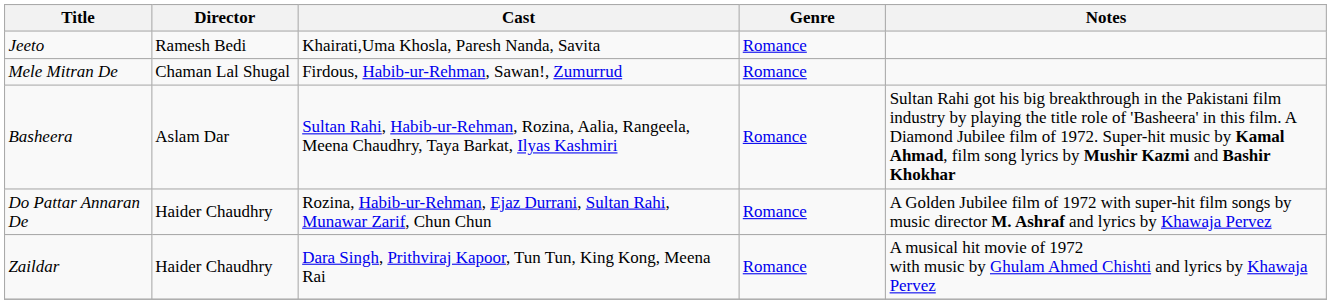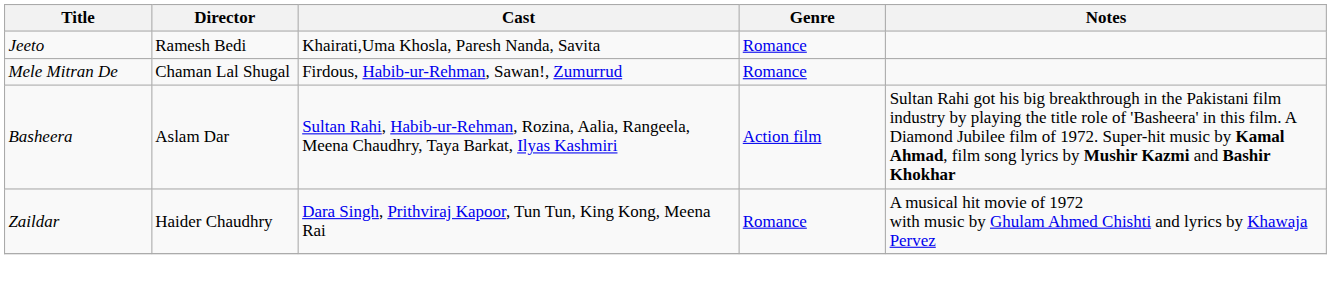 <table class="wikitable">
 <tr>
 <th width=10%>Title</th>
 <th width=10%>Director</th>
 <th width=30%>Cast</th>
 <th width=10%>Genre</th>
 <th width=30%>Notes</th>
 </tr>
 <tr>
 <td><em>Jeeto</em></td>
 <td>Ramesh Bedi</td>
 <td>Khairati,Uma Khosla, Paresh Nanda, Savita</td>
 <td><a href='#'>Romance</a></td>
 <td></td>
 </tr>
 <tr>
 <td><em>Mele Mitran De</em></td>
 <td>Chaman Lal Shugal</td>
 <td>Firdous, <a href='#'>Habib-ur-Rehman</a>, Sawan!, <a href='#'>Zumurrud</a></td>
 <td><a href='#'>Romance</a></td>
 <td></td>
 </tr>
 <tr>
 <td><em>Basheera</em></td>
 <td>Aslam Dar</td>
 <td><a href='#'>Sultan Rahi</a>, <a href='#'>Habib-ur-Rehman</a>, Rozina, Aalia, Rangeela, Meena Chaudhry, Taya Barkat, <a href='#'>Ilyas Kashmiri</a></td>
-<td><a href='#'>Romance</a></td>
+<td><a href='#'>Action film</a></td>
 <td>Sultan Rahi got his big breakthrough in the Pakistani film industry by playing the title role of 'Basheera' in this film. A Diamond Jubilee film of 1972. Super-hit music by <strong>Kamal Ahmad</strong>, film song lyrics by <strong>Mushir Kazmi</strong> and <strong>Bashir Khokhar</strong></td>
-</tr>
-<tr>
-<td><em>Do Pattar Annaran De</em></td>
-<td>Haider Chaudhry</td>
-<td>Rozina, <a href='#'>Habib-ur-Rehman</a>, <a href='#'>Ejaz Durrani</a>, <a href='#'>Sultan Rahi</a>, <a href='#'>Munawar Zarif</a>, Chun Chun</td>
-<td><a href='#'>Romance</a></td>
-<td>A Golden Jubilee film of 1972 with super-hit film songs by music director <strong>M. Ashraf</strong> and lyrics by <a href='#'>Khawaja Pervez</a></td>
 </tr>
 <tr>
 <td><em>Zaildar</em></td>
 <td>Haider Chaudhry</td>
 <td><a href='#'>Dara Singh</a>, <a href='#'>Prithviraj Kapoor</a>, Tun Tun, King Kong, Meena Rai</td>
 <td><a href='#'>Romance</a></td>
 <td>A musical hit movie of 1972<br>with music by <a href='#'>Ghulam Ahmed Chishti</a> and lyrics by <a href='#'>Khawaja Pervez</a></td>
 </tr>
 <tr>
 </tr>
 </table>
